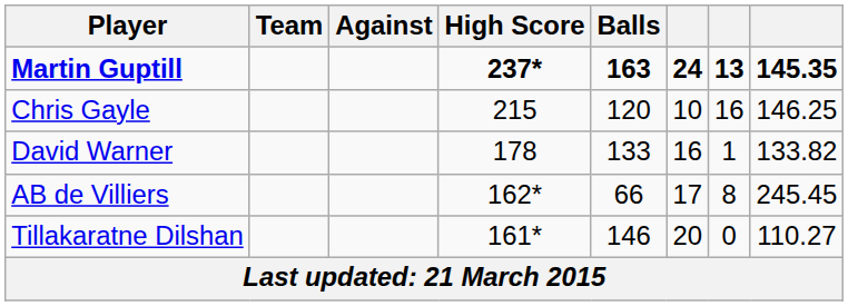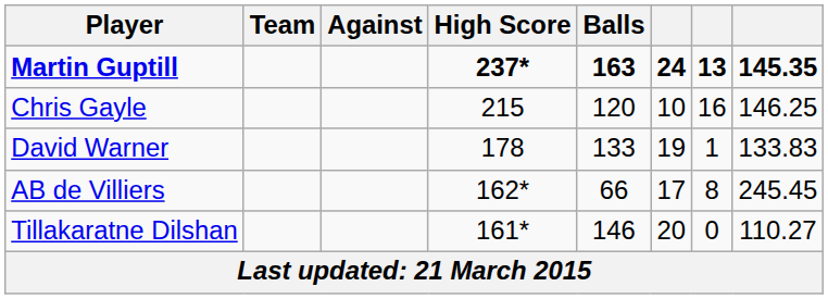 <table class="wikitable sortable" style="text-align:center">
 <tr>
 <th class="unsortable">Player</th>
 <th>Team</th>
 <th>Against</th>
 <th>High Score</th>
 <th>Balls</th>
 <th></th>
 <th></th>
 <th></th>
 </tr>
 <tr>
 <td style="text-align:left"><strong><a href='#'>Martin Guptill</a></strong></td>
 <td style="text-align:left"><strong></strong></td>
 <td style="text-align:left"><strong></strong></td>
 <td><strong>237*</strong></td>
 <td><strong>163</strong></td>
 <td><strong>24 </strong></td>
 <td><strong>13 </strong></td>
 <td><strong>145.35</strong></td>
 </tr>
 <tr>
 <td style="text-align:left"><a href='#'>Chris Gayle</a></td>
 <td style="text-align:left"></td>
 <td style="text-align:left"></td>
 <td>215</td>
 <td>120</td>
 <td>10</td>
 <td>16</td>
 <td>146.25</td>
 </tr>
 <tr>
 <td style="text-align:left"><a href='#'>David Warner</a></td>
 <td style="text-align:left"></td>
 <td style="text-align:left"></td>
 <td>178</td>
 <td>133</td>
-<td>16</td>
+<td>19</td>
 <td>1</td>
-<td>133.82</td>
+<td>133.83</td>
 </tr>
 <tr>
 <td style="text-align:left"><a href='#'>AB de Villiers</a></td>
 <td style="text-align:left"></td>
 <td style="text-align:left"></td>
 <td>162*</td>
 <td>66</td>
 <td>17</td>
 <td>8</td>
 <td>245.45</td>
 </tr>
 <tr>
 <td style="text-align:left"><a href='#'>Tillakaratne Dilshan</a></td>
 <td style="text-align:left"></td>
 <td style="text-align:left"></td>
 <td>161*</td>
 <td>146</td>
 <td>20</td>
 <td>0</td>
 <td>110.27</td>
 </tr>
 <tr>
 <th colspan=12><em>Last updated: 21 March 2015</em></th>
 </tr>
 </table>
